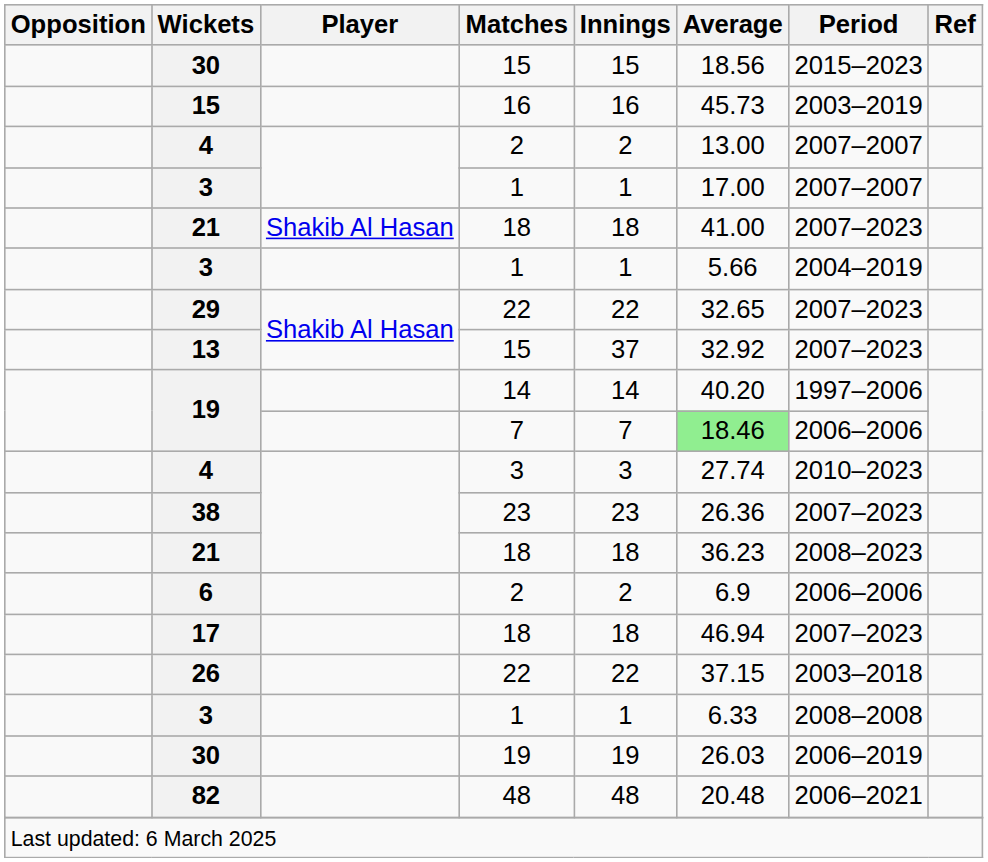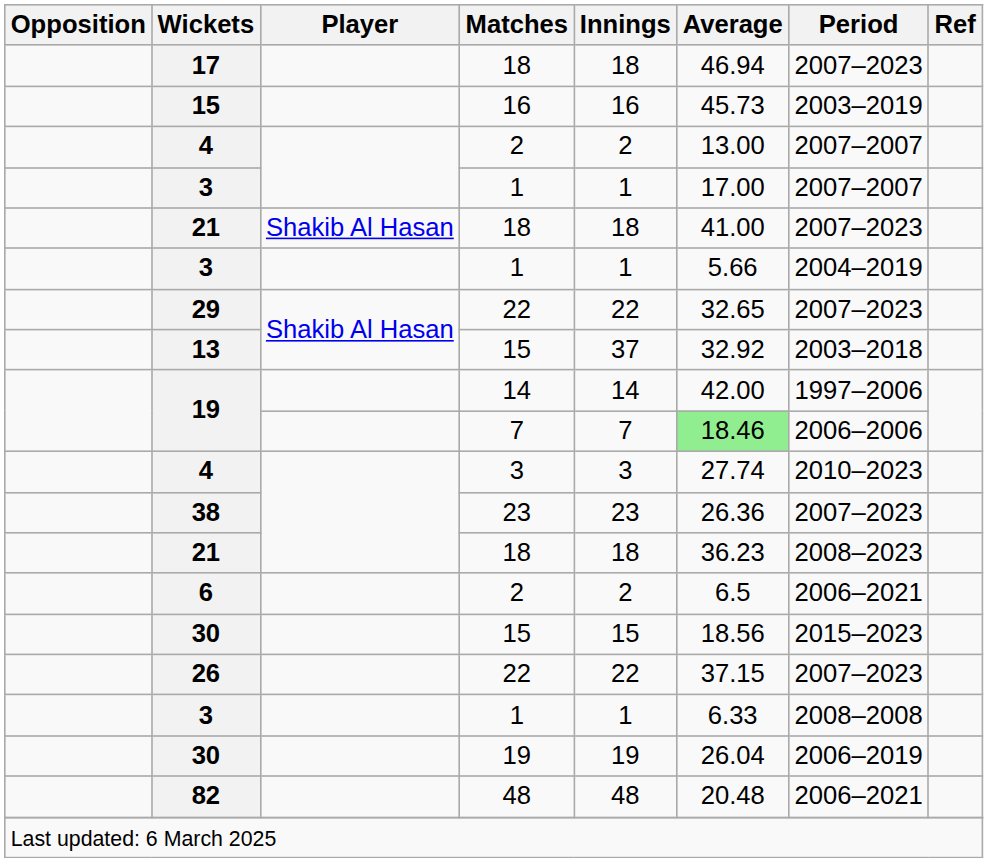 <table class="wikitable plainrowheaders sortable">
 <tr>
 <th scope=col>Opposition</th>
 <th scope=col>Wickets</th>
 <th scope=col>Player</th>
 <th scope=col>Matches</th>
 <th scope=col>Innings</th>
 <th scope=col>Average</th>
 <th scope=col>Period</th>
 <th scope=col>Ref</th>
 </tr>
 <tr>
 <td></td>
-<th>30</th>
+<th>17</th>
 <td></td>
-<td align=center>15</td>
-<td align="center">15</td>
-<td align="center">18.56</td>
-<td>2015–2023</td>
+<td align=center>18</td>
+<td align="center">18</td>
+<td align="center">46.94</td>
+<td>2007–2023</td>
 <td></td>
 </tr>
 <tr>
 <td></td>
 <th>15</th>
 <td></td>
 <td align=center>16</td>
 <td align=center>16</td>
 <td align=center>45.73</td>
 <td>2003–2019</td>
 <td></td>
 </tr>
 <tr>
 <td></td>
 <th>4</th>
 <td rowspan=2></td>
 <td align=center>2</td>
 <td align=center>2</td>
 <td align=center>13.00</td>
 <td>2007–2007</td>
 <td></td>
 </tr>
 <tr>
 <td></td>
 <th>3</th>
 <td align=center>1</td>
 <td align=center>1</td>
 <td align=center>17.00</td>
 <td>2007–2007</td>
 <td></td>
 </tr>
 <tr>
 <td></td>
 <th>21</th>
 <td><a href='#'>Shakib Al Hasan</a></td>
 <td align="center">18</td>
 <td align="center">18</td>
 <td align="center">41.00</td>
 <td>2007–2023</td>
 <td></td>
 </tr>
 <tr>
 <td></td>
 <th>3</th>
 <td></td>
 <td align=center>1</td>
 <td align=center>1</td>
 <td align=center>5.66</td>
 <td>2004–2019</td>
 <td></td>
 </tr>
 <tr>
 <td></td>
 <th>29</th>
 <td rowspan=2><a href='#'>Shakib Al Hasan</a></td>
 <td align="center">22</td>
 <td align="center">22</td>
 <td align="center">32.65</td>
 <td>2007–2023</td>
 <td></td>
 </tr>
 <tr>
 <td></td>
 <th>13</th>
 <td align=center>15</td>
 <td align="center">37</td>
 <td align="center">32.92</td>
-<td>2007–2023</td>
+<td>2003–2018</td>
 <td></td>
 </tr>
 <tr>
 <td rowspan=2></td>
 <th rowspan=2>19</th>
 <td></td>
 <td align=center>14</td>
 <td align=center>14</td>
-<td align=center>40.20</td>
+<td align=center>42.00</td>
 <td>1997–2006</td>
 <td rowspan=2></td>
 </tr>
 <tr>
 <td></td>
 <td align=center>7</td>
 <td align=center>7</td>
 <td align=center style="background: lightgreen;">18.46</td>
 <td>2006–2006</td>
 </tr>
 <tr>
 <td></td>
 <th>4</th>
 <td rowspan=3></td>
 <td align=center>3</td>
 <td align=center>3</td>
 <td align=center>27.74</td>
 <td>2010–2023</td>
 <td></td>
 </tr>
 <tr>
 <td></td>
 <th>38</th>
 <td align=center>23</td>
 <td align=center>23</td>
 <td align=center>26.36</td>
 <td>2007–2023</td>
 <td></td>
 </tr>
 <tr>
 <td></td>
 <th>21</th>
 <td align=center>18</td>
 <td align="center">18</td>
 <td align="center">36.23</td>
 <td>2008–2023</td>
 <td></td>
 </tr>
 <tr>
 <td></td>
 <th>6</th>
 <td></td>
 <td align=center>2</td>
 <td align=center>2</td>
-<td align=center>6.9</td>
-<td>2006–2006</td>
+<td align=center>6.5</td>
+<td>2006–2021</td>
 <td></td>
 </tr>
 <tr>
 <td></td>
-<th>17</th>
+<th>30</th>
 <td></td>
-<td align=center>18</td>
-<td align="center">18</td>
-<td align="center">46.94</td>
-<td>2007–2023</td>
+<td align=center>15</td>
+<td align="center">15</td>
+<td align="center">18.56</td>
+<td>2015–2023</td>
 <td></td>
 </tr>
 <tr>
 <td></td>
 <th>26</th>
 <td></td>
 <td align=center>22</td>
 <td align=center>22</td>
 <td align=center>37.15</td>
-<td>2003–2018</td>
+<td>2007–2023</td>
 <td></td>
 </tr>
 <tr>
 <td></td>
 <th>3</th>
 <td></td>
 <td align=center>1</td>
 <td align=center>1</td>
 <td align=center>6.33</td>
 <td>2008–2008</td>
 <td></td>
 </tr>
 <tr>
 <td></td>
 <th>30</th>
 <td></td>
 <td align=center>19</td>
 <td align=center>19</td>
-<td align=center>26.03</td>
+<td align=center>26.04</td>
 <td>2006–2019</td>
 <td></td>
 </tr>
 <tr>
 <td></td>
 <th>82</th>
 <td></td>
 <td align=center>48</td>
 <td align=center>48</td>
 <td align=center>20.48</td>
 <td>2006–2021</td>
 <td></td>
 </tr>
 <tr>
 </tr>
 <tr class=sortbottom>
 <td colspan=8><small>Last updated: 6 March 2025</small></td>
 </tr>
 </table>
